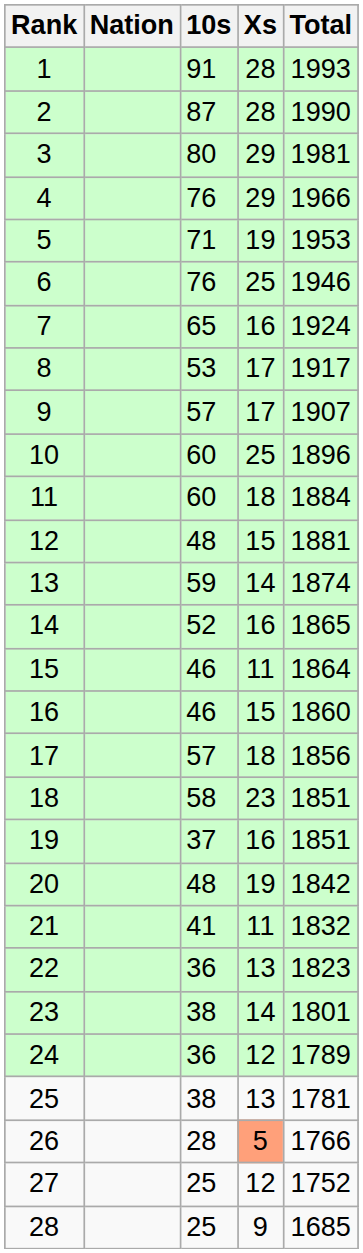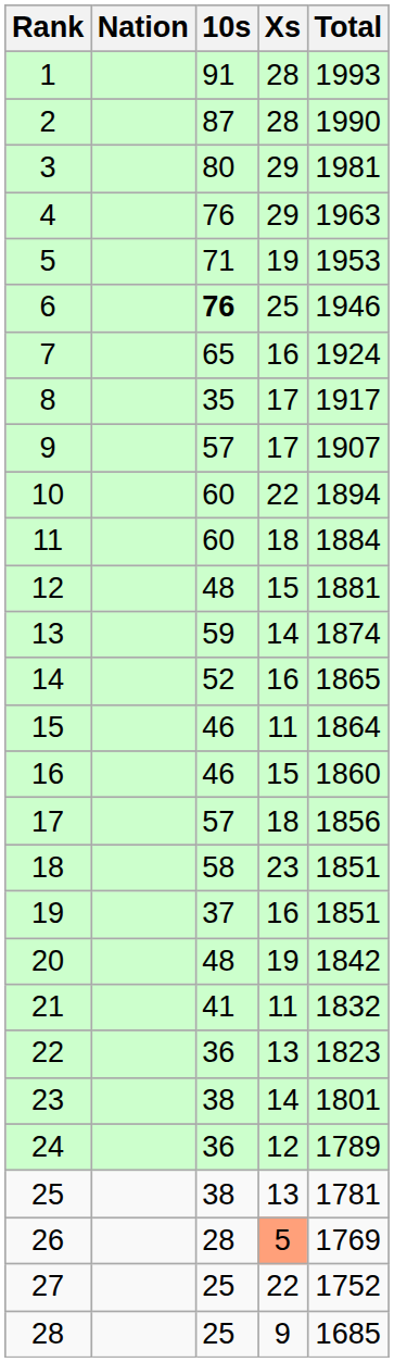 <table class="wikitable sortable" style="text-align:center">
 <tr>
 <th>Rank</th>
 <th>Nation</th>
 <th>10s</th>
 <th>Xs</th>
 <th>Total</th>
 </tr>
 <tr bgcolor=ccffcc>
 <td>1</td>
 <td align=left></td>
 <td align=left>91</td>
 <td>28</td>
 <td>1993</td>
 </tr>
 <tr bgcolor=ccffcc>
 <td>2</td>
 <td align=left></td>
 <td align=left>87</td>
 <td>28</td>
 <td>1990</td>
 </tr>
 <tr bgcolor=ccffcc>
 <td>3</td>
 <td align=left></td>
 <td align=left>80</td>
 <td>29</td>
 <td>1981</td>
 </tr>
 <tr bgcolor=ccffcc>
 <td>4</td>
 <td align=left></td>
 <td align=left>76</td>
 <td>29</td>
-<td>1966</td>
+<td>1963</td>
 </tr>
 <tr bgcolor=ccffcc>
 <td>5</td>
 <td align=left></td>
 <td align=left>71</td>
 <td>19</td>
 <td>1953</td>
 </tr>
 <tr bgcolor=ccffcc>
 <td>6</td>
 <td align=left></td>
-<td align=left>76</td>
+<td align=left><strong>76</strong></td>
 <td>25</td>
 <td>1946</td>
 </tr>
 <tr bgcolor=ccffcc>
 <td>7</td>
 <td align=left></td>
 <td align=left>65</td>
 <td>16</td>
 <td>1924</td>
 </tr>
 <tr bgcolor=ccffcc>
 <td>8</td>
 <td align=left></td>
-<td align=left>53</td>
+<td align=left>35</td>
 <td>17</td>
 <td>1917</td>
 </tr>
 <tr bgcolor=ccffcc>
 <td>9</td>
 <td align=left></td>
 <td align=left>57</td>
 <td>17</td>
 <td>1907</td>
 </tr>
 <tr bgcolor=ccffcc>
 <td>10</td>
 <td align=left></td>
 <td align=left>60</td>
-<td>25</td>
-<td>1896</td>
+<td>22</td>
+<td>1894</td>
 </tr>
 <tr bgcolor=ccffcc>
 <td>11</td>
 <td align=left></td>
 <td align=left>60</td>
 <td>18</td>
 <td>1884</td>
 </tr>
 <tr bgcolor=ccffcc>
 <td>12</td>
 <td align=left></td>
 <td align=left>48</td>
 <td>15</td>
 <td>1881</td>
 </tr>
 <tr bgcolor=ccffcc>
 <td>13</td>
 <td align=left></td>
 <td align=left>59</td>
 <td>14</td>
 <td>1874</td>
 </tr>
 <tr bgcolor=ccffcc>
 <td>14</td>
 <td align=left></td>
 <td align=left>52</td>
 <td>16</td>
 <td>1865</td>
 </tr>
 <tr bgcolor=ccffcc>
 <td>15</td>
 <td align=left></td>
 <td align=left>46</td>
 <td>11</td>
 <td>1864</td>
 </tr>
 <tr bgcolor=ccffcc>
 <td>16</td>
 <td align=left></td>
 <td align=left>46</td>
 <td>15</td>
 <td>1860</td>
 </tr>
 <tr bgcolor=ccffcc>
 <td>17</td>
 <td align=left></td>
 <td align=left>57</td>
 <td>18</td>
 <td>1856</td>
 </tr>
 <tr bgcolor=ccffcc>
 <td>18</td>
 <td align=left></td>
 <td align=left>58</td>
 <td>23</td>
 <td>1851</td>
 </tr>
 <tr bgcolor=ccffcc>
 <td>19</td>
 <td align=left></td>
 <td align=left>37</td>
 <td>16</td>
 <td>1851</td>
 </tr>
 <tr bgcolor=ccffcc>
 <td>20</td>
 <td align=left></td>
 <td align=left>48</td>
 <td>19</td>
 <td>1842</td>
 </tr>
 <tr bgcolor=ccffcc>
 <td>21</td>
 <td align=left></td>
 <td align=left>41</td>
 <td>11</td>
 <td>1832</td>
 </tr>
 <tr bgcolor=ccffcc>
 <td>22</td>
 <td align=left></td>
 <td align=left>36</td>
 <td>13</td>
 <td>1823</td>
 </tr>
 <tr bgcolor=ccffcc>
 <td>23</td>
 <td align=left></td>
 <td align=left>38</td>
 <td>14</td>
 <td>1801</td>
 </tr>
 <tr bgcolor=ccffcc>
 <td>24</td>
 <td align=left></td>
 <td align=left>36</td>
 <td>12</td>
 <td>1789</td>
 </tr>
 <tr>
 <td>25</td>
 <td align=left></td>
 <td align=left>38</td>
 <td>13</td>
 <td>1781</td>
 </tr>
 <tr>
 <td>26</td>
 <td align=left></td>
 <td align=left>28</td>
 <td style="background: lightsalmon;">5</td>
-<td>1766</td>
+<td>1769</td>
 </tr>
 <tr>
 <td>27</td>
 <td align=left></td>
 <td align=left>25</td>
-<td>12</td>
+<td>22</td>
 <td>1752</td>
 </tr>
 <tr>
 <td>28</td>
 <td align=left></td>
 <td align=left>25</td>
 <td>9</td>
 <td>1685</td>
 </tr>
 </table>
